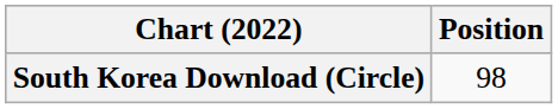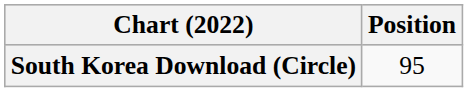 <table class="wikitable plainrowheaders" style="text-align:center">
 <tr>
 <th scope="col">Chart (2022)</th>
 <th scope="col">Position</th>
 </tr>
 <tr>
 <th scope="row">South Korea Download (Circle)</th>
-<td>98</td>
+<td>95</td>
 </tr>
 </table>
